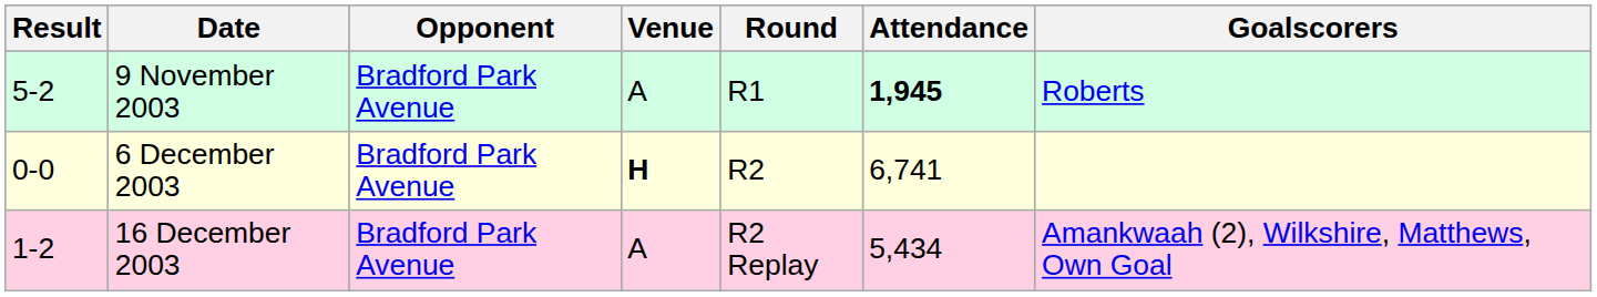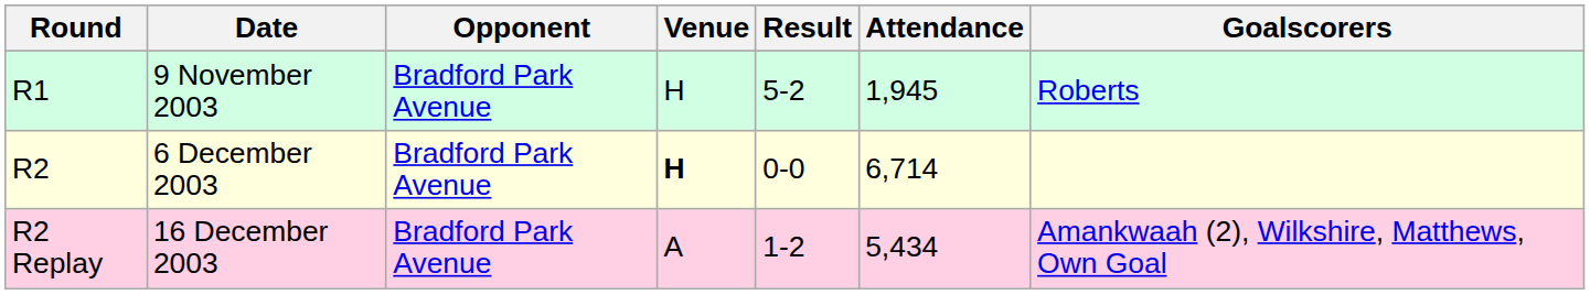 <table class="wikitable">
 <tr>
-<th>Result</th>
+<th>Round</th>
 <th>Date</th>
 <th>Opponent</th>
 <th>Venue</th>
-<th>Round</th>
+<th>Result</th>
 <th>Attendance</th>
 <th>Goalscorers</th>
 </tr>
 <tr style="background-color: #d0ffe3;">
-<td>5-2</td>
+<td>R1</td>
 <td>9 November 2003</td>
 <td><a href='#'>Bradford Park Avenue</a></td>
-<td>A</td>
-<td>R1</td>
-<td><strong>1,945</strong></td>
+<td>H</td>
+<td>5-2</td>
+<td>1,945</td>
 <td><a href='#'>Roberts</a></td>
 </tr>
 <tr style="background-color: #ffffdd;">
-<td>0-0</td>
+<td>R2</td>
 <td>6 December 2003</td>
 <td><a href='#'>Bradford Park Avenue</a></td>
 <td><strong>H</strong></td>
-<td>R2</td>
-<td>6,741</td>
+<td>0-0</td>
+<td>6,714</td>
 <td></td>
 </tr>
 <tr style="background-color: #ffd0e3;">
-<td>1-2</td>
+<td>R2 Replay</td>
 <td>16 December 2003</td>
 <td><a href='#'>Bradford Park Avenue</a></td>
 <td>A</td>
-<td>R2 Replay</td>
+<td>1-2</td>
 <td>5,434</td>
 <td><a href='#'>Amankwaah</a> (2), <a href='#'>Wilkshire</a>, <a href='#'>Matthews</a>, <a href='#'>Own Goal</a></td>
 </tr>
 </table>
